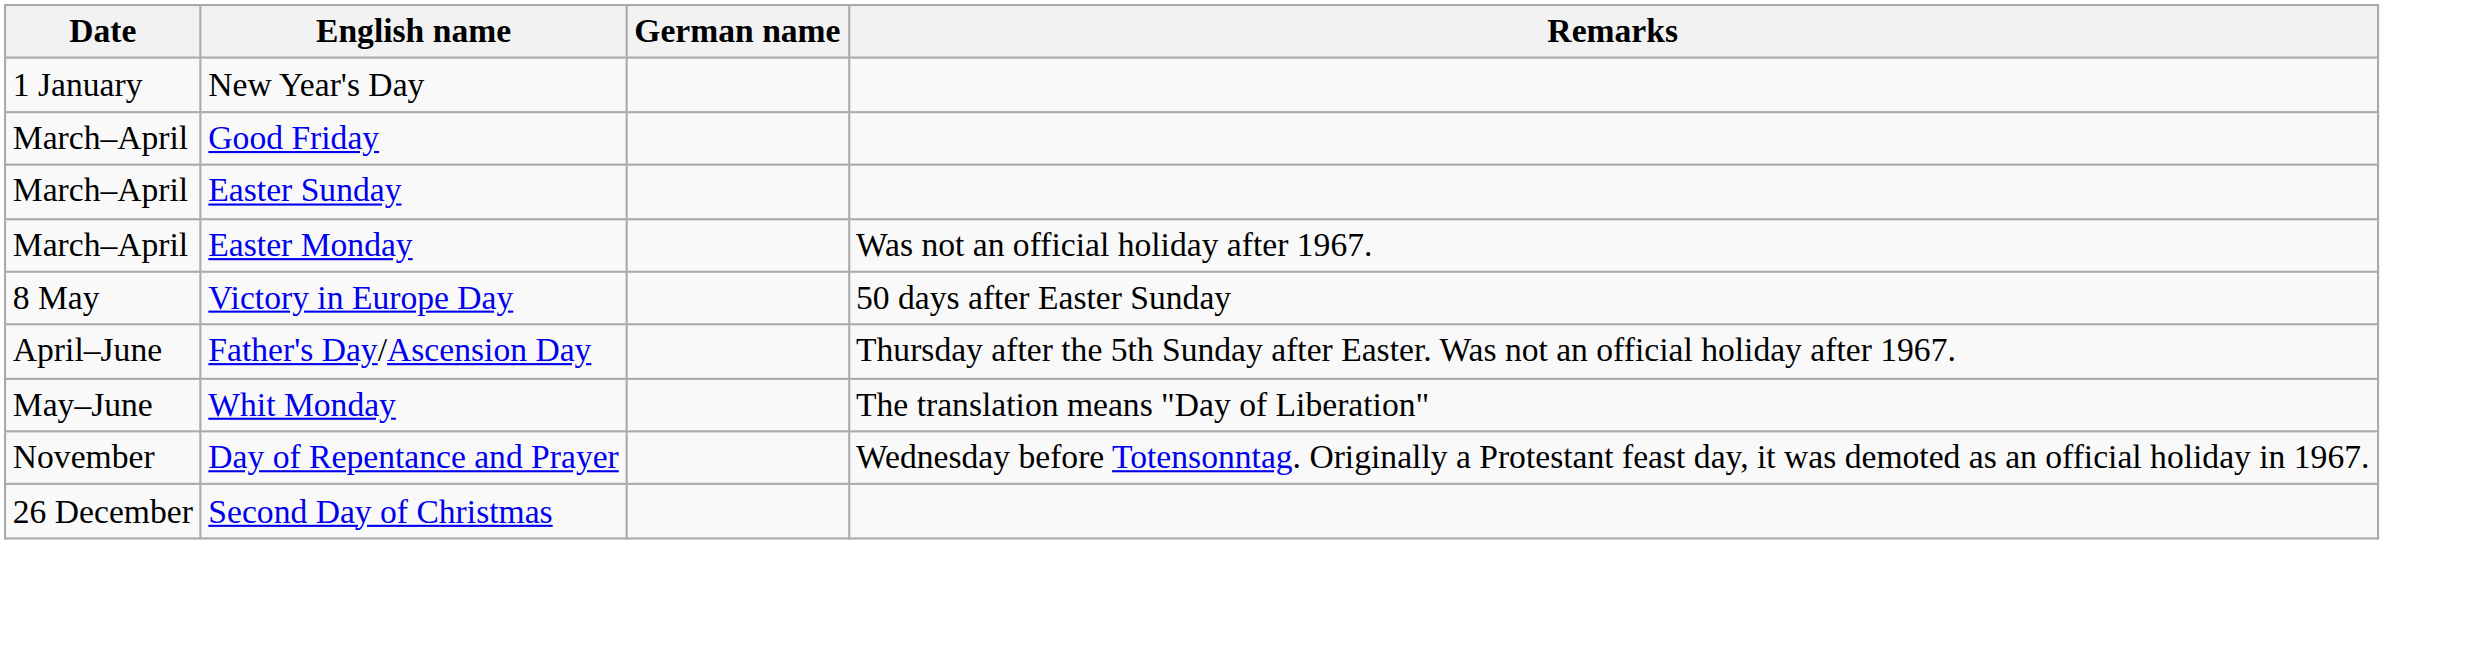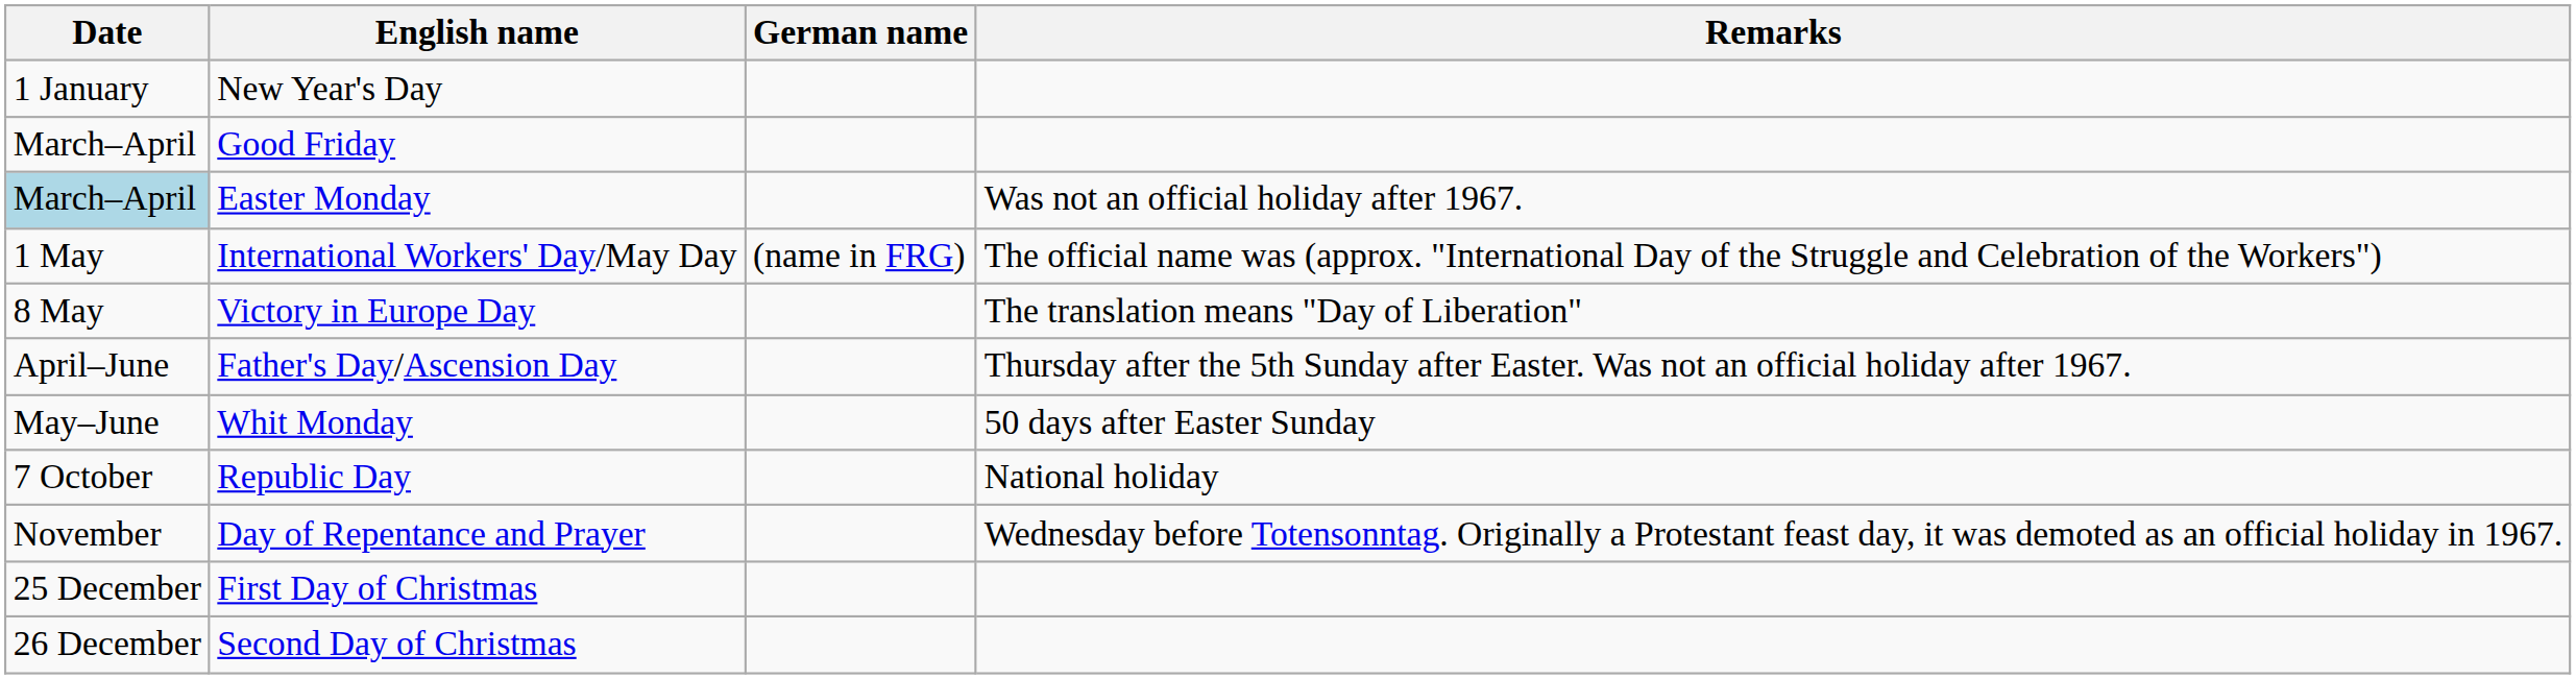 <table class="wikitable">
 <tr>
 <th>Date</th>
 <th>English name</th>
 <th>German name</th>
 <th>Remarks</th>
 </tr>
 <tr>
 <td>1 January</td>
 <td>New Year's Day</td>
 <td><em></em></td>
 <td> </td>
 </tr>
 <tr>
 <td>March–April</td>
 <td><a href='#'>Good Friday</a></td>
 <td><em></em></td>
 <td> </td>
 </tr>
 <tr>
-<td>March–April</td>
-<td><a href='#'>Easter Sunday</a></td>
-<td><em></em></td>
-<td> </td>
-</tr>
-<tr>
-<td>March–April</td>
+<td style="background: lightblue;">March–April</td>
 <td><a href='#'>Easter Monday</a></td>
 <td><em></em></td>
 <td>Was not an official holiday after 1967.</td>
 </tr>
 <tr>
+<td>1 May</td>
+<td><a href='#'>International Workers' Day</a>/May Day</td>
+<td><em></em> (name in <a href='#'>FRG</a>)</td>
+<td>The official name was <em></em> (approx. "International Day of the Struggle and Celebration of the Workers")</td>
+</tr>
+<tr>
 <td>8 May</td>
 <td><a href='#'>Victory in Europe Day</a></td>
 <td><em></em></td>
-<td>50 days after Easter Sunday</td>
+<td>The translation means "Day of Liberation"</td>
 </tr>
 <tr>
 <td>April–June</td>
 <td><a href='#'>Father's Day</a>/<a href='#'>Ascension Day</a></td>
 <td><em></em></td>
 <td>Thursday after the 5th Sunday after Easter. Was not an official holiday after 1967.</td>
 </tr>
 <tr>
 <td>May–June</td>
 <td><a href='#'>Whit Monday</a></td>
 <td><em></em></td>
-<td>The translation means "Day of Liberation"</td>
+<td>50 days after Easter Sunday</td>
+</tr>
+<tr>
+<td>7 October</td>
+<td><a href='#'>Republic Day</a></td>
+<td><em></em></td>
+<td>National holiday</td>
 </tr>
 <tr>
 <td>November</td>
 <td><a href='#'>Day of Repentance and Prayer</a></td>
 <td><em></em></td>
 <td>Wednesday before <a href='#'>Totensonntag</a>. Originally a Protestant feast day, it was demoted as an official holiday in 1967.</td>
 </tr>
 <tr>
+<td>25 December</td>
+<td><a href='#'>First Day of Christmas</a></td>
+<td><em></em></td>
+<td> </td>
+</tr>
+<tr>
 <td>26 December</td>
 <td><a href='#'>Second Day of Christmas</a></td>
 <td><em></em></td>
 <td> </td>
 </tr>
 </table>
